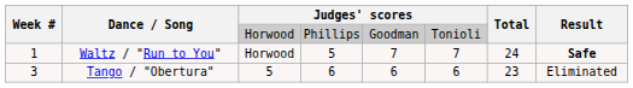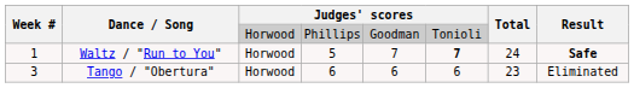 <table class="wikitable collapsible collapsed">
 <tr style="text-align:Center; background:#ccc;">
 <th rowspan="2">Week #</th>
 <th rowspan="2">Dance / Song</th>
 <th colspan="4">Judges' scores</th>
 <th rowspan="2">Total</th>
 <th rowspan="2">Result</th>
 </tr>
 <tr style="text-align:center; background:#ccc;">
 <td style="width:10%; ">Horwood</td>
 <td style="width:10%; ">Phillips</td>
 <td style="width:10%; ">Goodman</td>
 <td style="width:10%; ">Tonioli</td>
 </tr>
 <tr style="text-align: center; background:#faf6f6;">
 <td>1</td>
 <td><a href='#'>Waltz</a> / "<a href='#'>Run to You</a>"</td>
 <td style="width:10%; ">Horwood</td>
 <td>5</td>
 <td>7</td>
-<td>7</td>
+<td><strong>7</strong></td>
 <td>24</td>
 <td><strong>Safe</strong></td>
 </tr>
 <tr style="text-align:center; background:#faf6f6;">
 <td>3</td>
 <td><a href='#'>Tango</a> / "Obertura"</td>
-<td>5</td>
+<td style="width:10%; ">Horwood</td>
 <td>6</td>
 <td>6</td>
 <td>6</td>
 <td>23</td>
 <td>Eliminated</td>
 </tr>
 </table>
